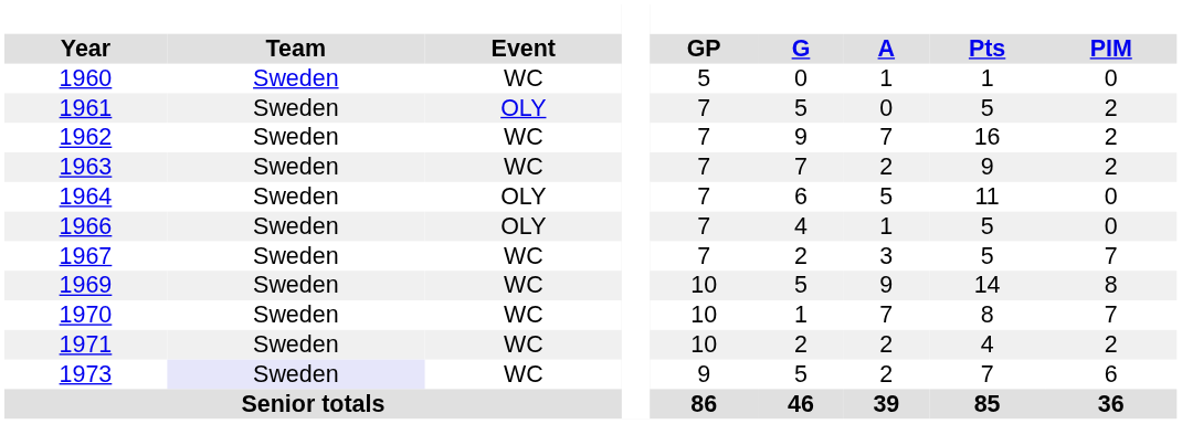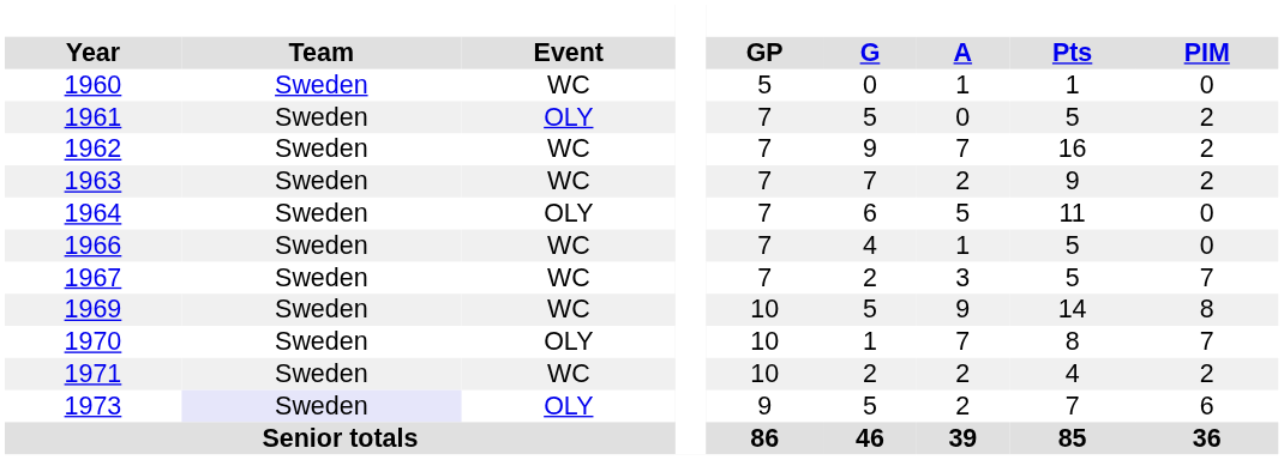 <table border="0" cellpadding="1" cellspacing="0" style="text-align:center; width:50%;">
 <tr bgcolor="#e0e0e0">
 <th colspan="3"  bgcolor="#ffffff"> </th>
 <th rowspan="99" bgcolor="#ffffff"> </th>
 </tr>
 <tr bgcolor="#e0e0e0">
 <th>Year</th>
 <th>Team</th>
 <th>Event</th>
 <th>GP</th>
 <th><a href='#'>G</a></th>
 <th><a href='#'>A</a></th>
 <th><a href='#'>Pts</a></th>
 <th><a href='#'>PIM</a></th>
 </tr>
 <tr>
 <td><a href='#'>1960</a></td>
 <td><a href='#'>Sweden</a></td>
 <td>WC</td>
 <td>5</td>
 <td>0</td>
 <td>1</td>
 <td>1</td>
 <td>0</td>
 </tr>
 <tr bgcolor="#f0f0f0">
 <td><a href='#'>1961</a></td>
 <td>Sweden</td>
 <td><a href='#'>OLY</a></td>
 <td>7</td>
 <td>5</td>
 <td>0</td>
 <td>5</td>
 <td>2</td>
 </tr>
 <tr>
 <td><a href='#'>1962</a></td>
 <td>Sweden</td>
 <td>WC</td>
 <td>7</td>
 <td>9</td>
 <td>7</td>
 <td>16</td>
 <td>2</td>
 </tr>
 <tr bgcolor="#f0f0f0">
 <td><a href='#'>1963</a></td>
 <td>Sweden</td>
 <td>WC</td>
 <td>7</td>
 <td>7</td>
 <td>2</td>
 <td>9</td>
 <td>2</td>
 </tr>
 <tr>
 <td><a href='#'>1964</a></td>
 <td>Sweden</td>
 <td>OLY</td>
 <td>7</td>
 <td>6</td>
 <td>5</td>
 <td>11</td>
 <td>0</td>
 </tr>
 <tr bgcolor="#f0f0f0">
 <td><a href='#'>1966</a></td>
 <td>Sweden</td>
-<td>OLY</td>
+<td>WC</td>
 <td>7</td>
 <td>4</td>
 <td>1</td>
 <td>5</td>
 <td>0</td>
 </tr>
 <tr>
 <td><a href='#'>1967</a></td>
 <td>Sweden</td>
 <td>WC</td>
 <td>7</td>
 <td>2</td>
 <td>3</td>
 <td>5</td>
 <td>7</td>
 </tr>
 <tr bgcolor="#f0f0f0">
 <td><a href='#'>1969</a></td>
 <td>Sweden</td>
 <td>WC</td>
 <td>10</td>
 <td>5</td>
 <td>9</td>
 <td>14</td>
 <td>8</td>
 </tr>
 <tr>
 <td><a href='#'>1970</a></td>
 <td>Sweden</td>
-<td>WC</td>
+<td>OLY</td>
 <td>10</td>
 <td>1</td>
 <td>7</td>
 <td>8</td>
 <td>7</td>
 </tr>
 <tr bgcolor="#f0f0f0">
 <td><a href='#'>1971</a></td>
 <td>Sweden</td>
 <td>WC</td>
 <td>10</td>
 <td>2</td>
 <td>2</td>
 <td>4</td>
 <td>2</td>
 </tr>
 <tr>
 <td><a href='#'>1973</a></td>
 <td style="background: lavender;">Sweden</td>
-<td>WC</td>
+<td><a href='#'>OLY</a></td>
 <td>9</td>
 <td>5</td>
 <td>2</td>
 <td>7</td>
 <td>6</td>
 </tr>
 <tr bgcolor="#e0e0e0">
 <th colspan=3>Senior totals</th>
 <th>86</th>
 <th>46</th>
 <th>39</th>
 <th>85</th>
 <th>36</th>
 </tr>
 </table>
